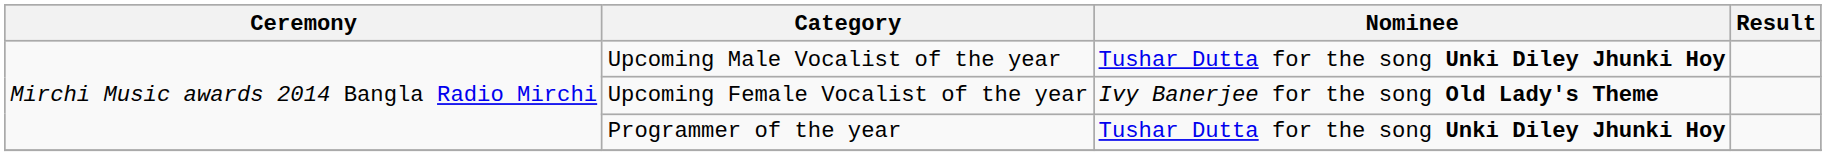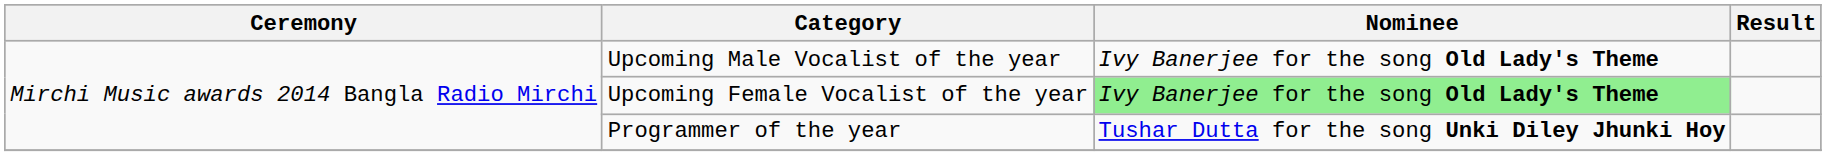 <table class="wikitable sortable">
 <tr>
 <th>Ceremony</th>
 <th>Category</th>
 <th>Nominee</th>
 <th>Result</th>
 </tr>
 <tr>
 <td rowspan="3"><em>Mirchi Music awards 2014</em> Bangla <a href='#'>Radio Mirchi</a></td>
 <td>Upcoming Male Vocalist of the year</td>
-<td><a href='#'>Tushar Dutta</a> for the song <strong>Unki Diley Jhunki Hoy</strong></td>
+<td><em>Ivy Banerjee</em> for the song <strong>Old Lady's Theme</strong></td>
 <td></td>
 </tr>
 <tr>
 <td>Upcoming Female Vocalist of the year</td>
-<td><em>Ivy Banerjee</em> for the song <strong>Old Lady's Theme</strong></td>
+<td style="background: lightgreen;"><em>Ivy Banerjee</em> for the song <strong>Old Lady's Theme</strong></td>
 <td></td>
 </tr>
 <tr>
 <td>Programmer of the year</td>
 <td><a href='#'>Tushar Dutta</a> for the song <strong>Unki Diley Jhunki Hoy</strong></td>
 <td></td>
 </tr>
 <tr>
 </tr>
 </table>
